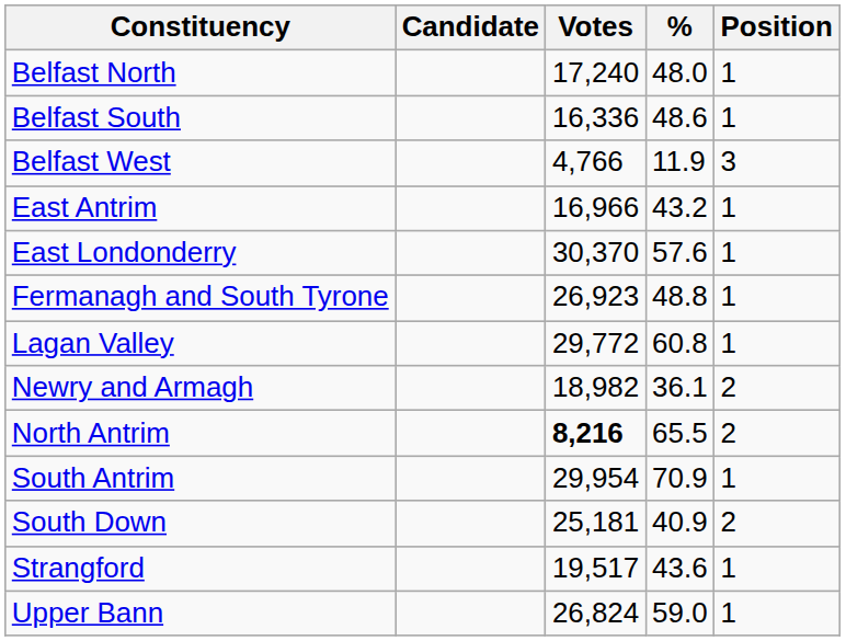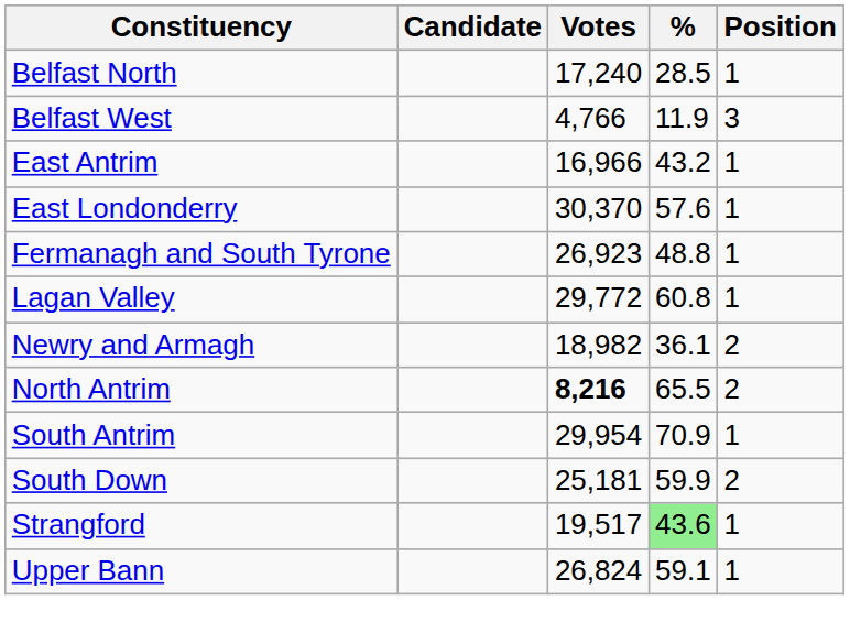 <table class="wikitable sortable">
 <tr>
 <th>Constituency</th>
 <th>Candidate</th>
 <th>Votes</th>
 <th>%</th>
 <th>Position</th>
 </tr>
 <tr>
 <td><a href='#'>Belfast North</a></td>
 <td></td>
 <td>17,240</td>
-<td>48.0</td>
-<td>1</td>
-</tr>
-<tr>
-<td><a href='#'>Belfast South</a></td>
-<td></td>
-<td>16,336</td>
-<td>48.6</td>
+<td>28.5</td>
 <td>1</td>
 </tr>
 <tr>
 <td><a href='#'>Belfast West</a></td>
 <td></td>
 <td>4,766</td>
 <td>11.9</td>
 <td>3</td>
 </tr>
 <tr>
 <td><a href='#'>East Antrim</a></td>
 <td></td>
 <td>16,966</td>
 <td>43.2</td>
 <td>1</td>
 </tr>
 <tr>
 <td><a href='#'>East Londonderry</a></td>
 <td></td>
 <td>30,370</td>
 <td>57.6</td>
 <td>1</td>
 </tr>
 <tr>
 <td><a href='#'>Fermanagh and South Tyrone</a></td>
 <td></td>
 <td>26,923</td>
 <td>48.8</td>
 <td>1</td>
 </tr>
 <tr>
 <td><a href='#'>Lagan Valley</a></td>
 <td></td>
 <td>29,772</td>
 <td>60.8</td>
 <td>1</td>
 </tr>
 <tr>
 <td><a href='#'>Newry and Armagh</a></td>
 <td></td>
 <td>18,982</td>
 <td>36.1</td>
 <td>2</td>
 </tr>
 <tr>
 <td><a href='#'>North Antrim</a></td>
 <td></td>
 <td><strong>8,216</strong></td>
 <td>65.5</td>
 <td>2</td>
 </tr>
 <tr>
 <td><a href='#'>South Antrim</a></td>
 <td></td>
 <td>29,954</td>
 <td>70.9</td>
 <td>1</td>
 </tr>
 <tr>
 <td><a href='#'>South Down</a></td>
 <td></td>
 <td>25,181</td>
-<td>40.9</td>
+<td>59.9</td>
 <td>2</td>
 </tr>
 <tr>
 <td><a href='#'>Strangford</a></td>
 <td></td>
 <td>19,517</td>
-<td>43.6</td>
+<td style="background: lightgreen;">43.6</td>
 <td>1</td>
 </tr>
 <tr>
 <td><a href='#'>Upper Bann</a></td>
 <td></td>
 <td>26,824</td>
-<td>59.0</td>
+<td>59.1</td>
 <td>1</td>
 </tr>
 </table>
